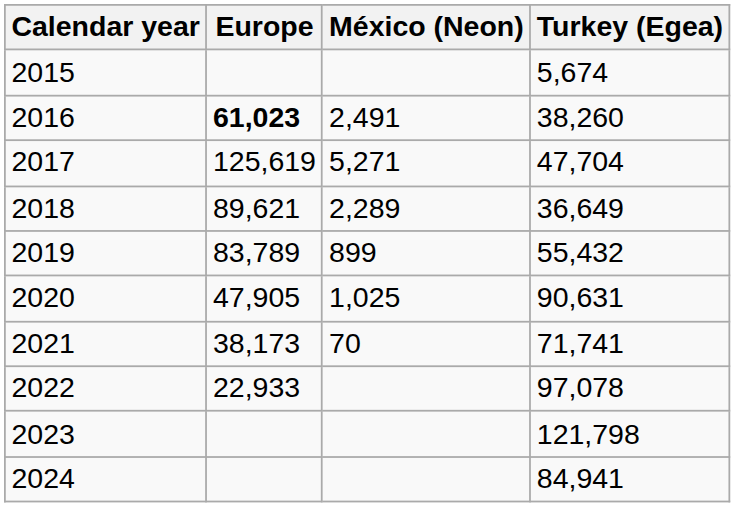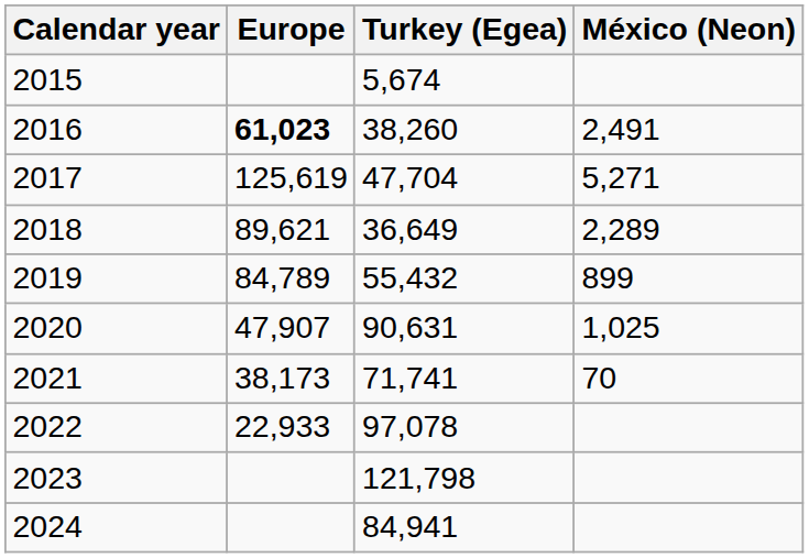 <table class="wikitable">
 <tr>
 <th>Calendar year</th>
 <th>Europe</th>
+<th>Turkey (Egea)</th>
 <th>México (Neon)</th>
-<th>Turkey (Egea)</th>
 </tr>
 <tr>
 <td>2015</td>
 <td></td>
+<td>5,674</td>
 <td></td>
-<td>5,674</td>
 </tr>
 <tr>
 <td>2016</td>
 <td><strong>61,023</strong></td>
+<td>38,260</td>
 <td>2,491</td>
-<td>38,260</td>
 </tr>
 <tr>
 <td>2017</td>
 <td>125,619</td>
+<td>47,704</td>
 <td>5,271</td>
-<td>47,704</td>
 </tr>
 <tr>
 <td>2018</td>
 <td>89,621</td>
+<td>36,649</td>
 <td>2,289</td>
-<td>36,649</td>
 </tr>
 <tr>
 <td>2019</td>
-<td>83,789</td>
+<td>84,789</td>
+<td>55,432</td>
 <td>899</td>
-<td>55,432</td>
 </tr>
 <tr>
 <td>2020</td>
-<td>47,905</td>
+<td>47,907</td>
+<td>90,631</td>
 <td>1,025</td>
-<td>90,631</td>
 </tr>
 <tr>
 <td>2021</td>
 <td>38,173</td>
+<td>71,741</td>
 <td>70</td>
-<td>71,741</td>
 </tr>
 <tr>
 <td>2022</td>
 <td>22,933</td>
+<td>97,078</td>
 <td></td>
-<td>97,078</td>
 </tr>
 <tr>
 <td>2023</td>
 <td></td>
+<td>121,798</td>
 <td></td>
-<td>121,798</td>
 </tr>
 <tr>
 <td>2024</td>
 <td></td>
+<td>84,941</td>
 <td></td>
-<td>84,941</td>
 </tr>
 </table>
